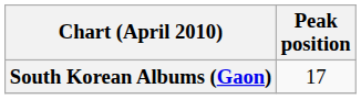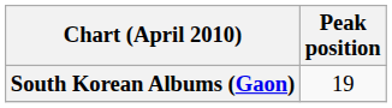 <table class="wikitable plainrowheaders" style="text-align:center;">
 <tr>
 <th>Chart (April 2010)</th>
 <th>Peak<br>position</th>
 </tr>
 <tr>
 <th scope="row">South Korean Albums (<a href='#'>Gaon</a>)</th>
-<td>17</td>
+<td>19</td>
 </tr>
 <tr>
 </tr>
 </table>
